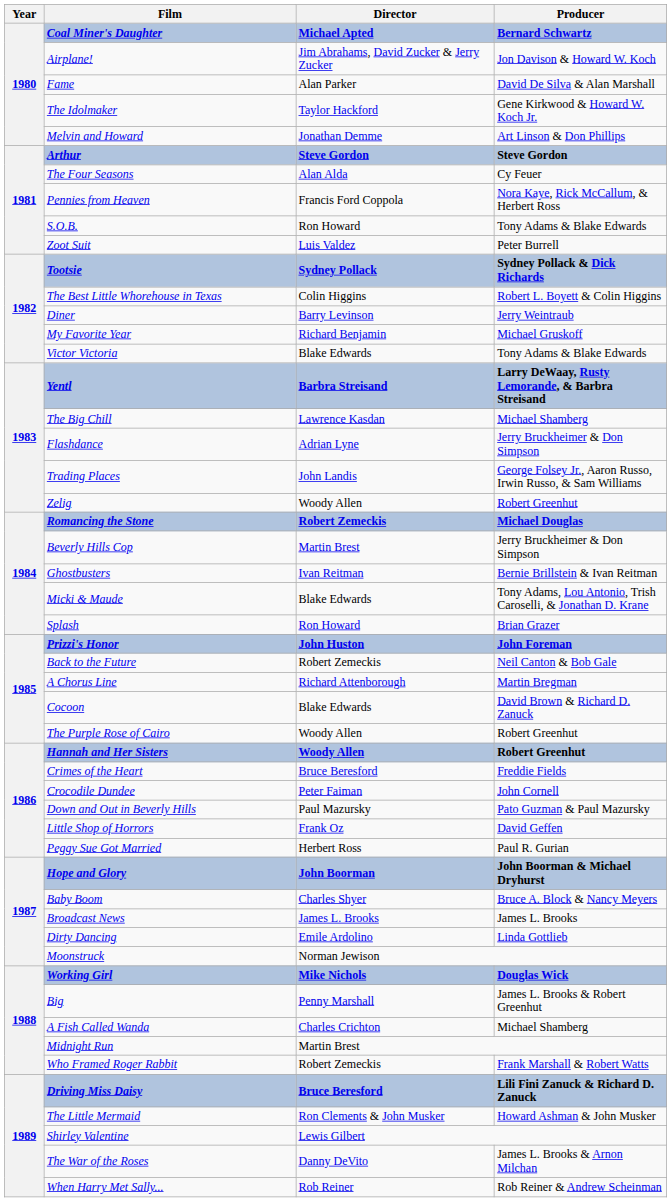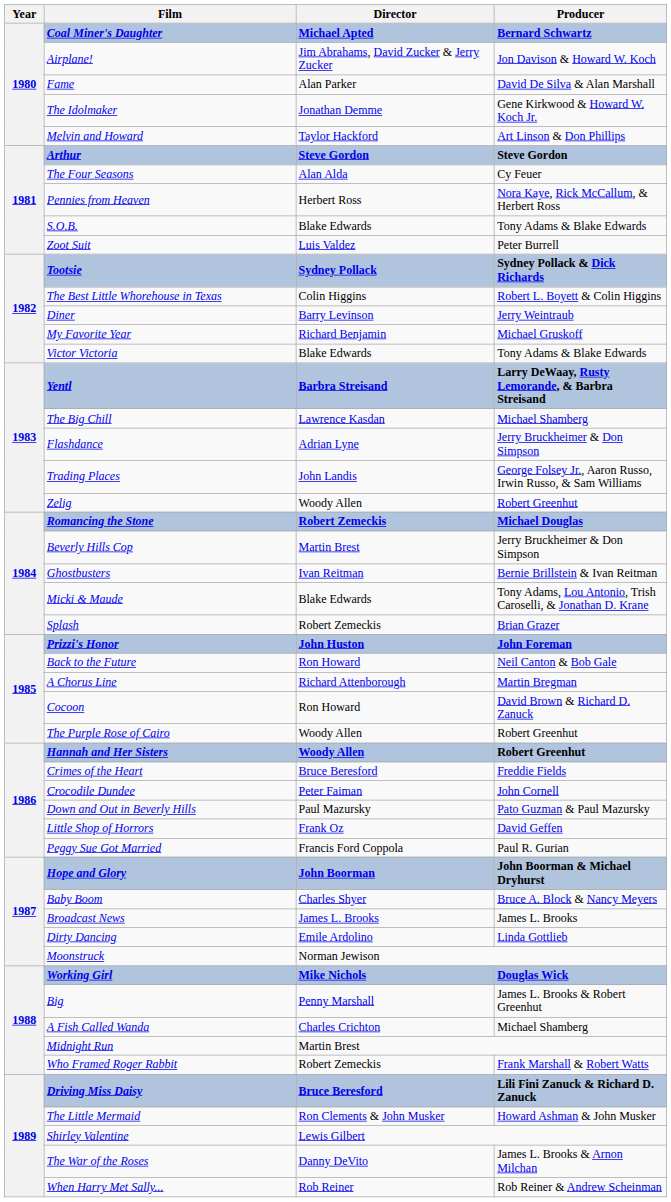 <table class="wikitable sortable" style="width:100%; text-align:left">
 <tr>
 <th style="width:6%;">Year</th>
 <th style="width:38%;">Film</th>
 <th style="width:30%;">Director</th>
 <th style="width:30%;">Producer</th>
 </tr>
 <tr>
 <th rowspan="5" style="text-align:center;"><a href='#'>1980</a></th>
 <td style="background:#b0c4de; text-align:left;"><strong><em><a href='#'>Coal Miner's Daughter</a></em></strong></td>
 <td style="background:#B0C4DE;"><strong><a href='#'>Michael Apted</a></strong></td>
 <td style="background:#B0C4DE;"><strong><a href='#'>Bernard Schwartz</a></strong></td>
 </tr>
 <tr>
 <td style="text-align:left;"><em><a href='#'>Airplane!</a></em></td>
 <td><a href='#'>Jim Abrahams</a>, <a href='#'>David Zucker</a> & <a href='#'>Jerry Zucker</a></td>
 <td><a href='#'>Jon Davison</a> & <a href='#'>Howard W. Koch</a></td>
 </tr>
 <tr>
 <td style="text-align:left;"><em><a href='#'>Fame</a></em></td>
 <td>Alan Parker</td>
 <td><a href='#'>David De Silva</a> & Alan Marshall</td>
 </tr>
 <tr>
 <td style="text-align:left;"><em><a href='#'>The Idolmaker</a></em></td>
-<td><a href='#'>Taylor Hackford</a></td>
+<td><a href='#'>Jonathan Demme</a></td>
 <td>Gene Kirkwood & <a href='#'>Howard W. Koch Jr.</a></td>
 </tr>
 <tr>
 <td style="text-align:left;"><em><a href='#'>Melvin and Howard</a></em></td>
-<td><a href='#'>Jonathan Demme</a></td>
+<td><a href='#'>Taylor Hackford</a></td>
 <td><a href='#'>Art Linson</a> & <a href='#'>Don Phillips</a></td>
 </tr>
 <tr>
 <th rowspan="5" style="text-align:center;"><a href='#'>1981</a></th>
 <td style="background:#b0c4de; text-align:left;"><strong><em><a href='#'>Arthur</a></em></strong></td>
 <td style="background:#B0C4DE;"><strong><a href='#'>Steve Gordon</a></strong></td>
 <td style="background:#B0C4DE;"><strong>Steve Gordon</strong></td>
 </tr>
 <tr>
 <td style="text-align:left;"><em><a href='#'>The Four Seasons</a></em></td>
 <td><a href='#'>Alan Alda</a></td>
 <td>Cy Feuer</td>
 </tr>
 <tr>
 <td style="text-align:left;"><em><a href='#'>Pennies from Heaven</a></em></td>
-<td>Francis Ford Coppola</td>
+<td>Herbert Ross</td>
 <td><a href='#'>Nora Kaye</a>, <a href='#'>Rick McCallum</a>, & Herbert Ross</td>
 </tr>
 <tr>
 <td style="text-align:left;"><em><a href='#'>S.O.B.</a></em></td>
-<td>Ron Howard</td>
+<td>Blake Edwards</td>
 <td>Tony Adams & Blake Edwards</td>
 </tr>
 <tr>
 <td style="text-align:left;"><em><a href='#'>Zoot Suit</a></em></td>
 <td><a href='#'>Luis Valdez</a></td>
 <td>Peter Burrell</td>
 </tr>
 <tr>
 <th rowspan="5" style="text-align:center;"><a href='#'>1982</a></th>
 <td style="background:#b0c4de; text-align:left;"><strong><em><a href='#'>Tootsie</a></em></strong></td>
 <td style="background:#B0C4DE;"><strong><a href='#'>Sydney Pollack</a></strong></td>
 <td style="background:#B0C4DE;"><strong>Sydney Pollack & <a href='#'>Dick Richards</a></strong></td>
 </tr>
 <tr>
 <td style="text-align:left;"><em><a href='#'>The Best Little Whorehouse in Texas</a></em></td>
 <td>Colin Higgins</td>
 <td><a href='#'>Robert L. Boyett</a> & Colin Higgins</td>
 </tr>
 <tr>
 <td style="text-align:left;"><em><a href='#'>Diner</a></em></td>
 <td><a href='#'>Barry Levinson</a></td>
 <td><a href='#'>Jerry Weintraub</a></td>
 </tr>
 <tr>
 <td style="text-align:left;"><em><a href='#'>My Favorite Year</a></em></td>
 <td><a href='#'>Richard Benjamin</a></td>
 <td><a href='#'>Michael Gruskoff</a></td>
 </tr>
 <tr>
 <td style="text-align:left;"><em><a href='#'>Victor Victoria</a></em></td>
 <td>Blake Edwards</td>
 <td>Tony Adams & Blake Edwards</td>
 </tr>
 <tr>
 <th rowspan="5" style="text-align:center;"><a href='#'>1983</a></th>
 <td style="background:#b0c4de; text-align:left;"><strong><em><a href='#'>Yentl</a></em></strong></td>
 <td style="background:#B0C4DE;"><strong><a href='#'>Barbra Streisand</a></strong></td>
 <td style="background:#B0C4DE;"><strong>Larry DeWaay, <a href='#'>Rusty Lemorande</a>, & Barbra Streisand</strong></td>
 </tr>
 <tr>
 <td style="text-align:left;"><em><a href='#'>The Big Chill</a></em></td>
 <td><a href='#'>Lawrence Kasdan</a></td>
 <td><a href='#'>Michael Shamberg</a></td>
 </tr>
 <tr>
 <td style="text-align:left;"><em><a href='#'>Flashdance</a></em></td>
 <td><a href='#'>Adrian Lyne</a></td>
 <td><a href='#'>Jerry Bruckheimer</a> & <a href='#'>Don Simpson</a></td>
 </tr>
 <tr>
 <td style="text-align:left;"><em><a href='#'>Trading Places</a></em></td>
 <td><a href='#'>John Landis</a></td>
 <td><a href='#'>George Folsey Jr.</a>, Aaron Russo, Irwin Russo, & Sam Williams</td>
 </tr>
 <tr>
 <td style="text-align:left;"><em><a href='#'>Zelig</a></em></td>
 <td>Woody Allen</td>
 <td><a href='#'>Robert Greenhut</a></td>
 </tr>
 <tr>
 <th rowspan="5" style="text-align:center;"><a href='#'>1984</a></th>
 <td style="background:#b0c4de; text-align:left;"><strong><em><a href='#'>Romancing the Stone</a></em></strong></td>
 <td style="background:#B0C4DE;"><strong><a href='#'>Robert Zemeckis</a></strong></td>
 <td style="background:#B0C4DE;"><strong><a href='#'>Michael Douglas</a></strong></td>
 </tr>
 <tr>
 <td style="text-align:left;"><em><a href='#'>Beverly Hills Cop</a></em></td>
 <td><a href='#'>Martin Brest</a></td>
 <td>Jerry Bruckheimer & Don Simpson</td>
 </tr>
 <tr>
 <td style="text-align:left;"><em><a href='#'>Ghostbusters</a></em></td>
 <td><a href='#'>Ivan Reitman</a></td>
 <td><a href='#'>Bernie Brillstein</a> & Ivan Reitman</td>
 </tr>
 <tr>
 <td style="text-align:left;"><em><a href='#'>Micki & Maude</a></em></td>
 <td>Blake Edwards</td>
 <td>Tony Adams, <a href='#'>Lou Antonio</a>, Trish Caroselli, & <a href='#'>Jonathan D. Krane</a></td>
 </tr>
 <tr>
 <td style="text-align:left;"><em><a href='#'>Splash</a></em></td>
-<td><a href='#'>Ron Howard</a></td>
+<td>Robert Zemeckis</td>
 <td><a href='#'>Brian Grazer</a></td>
 </tr>
 <tr>
 <th rowspan="5" style="text-align:center;"><a href='#'>1985</a></th>
 <td style="background:#b0c4de; text-align:left;"><strong><em><a href='#'>Prizzi's Honor</a></em></strong></td>
 <td style="background:#B0C4DE;"><strong><a href='#'>John Huston</a></strong></td>
 <td style="background:#B0C4DE;"><strong><a href='#'>John Foreman</a></strong></td>
 </tr>
 <tr>
 <td style="text-align:left;"><em><a href='#'>Back to the Future</a></em></td>
-<td>Robert Zemeckis</td>
+<td><a href='#'>Ron Howard</a></td>
 <td><a href='#'>Neil Canton</a> & <a href='#'>Bob Gale</a></td>
 </tr>
 <tr>
 <td style="text-align:left;"><em><a href='#'>A Chorus Line</a></em></td>
 <td><a href='#'>Richard Attenborough</a></td>
 <td><a href='#'>Martin Bregman</a></td>
 </tr>
 <tr>
 <td style="text-align:left;"><em><a href='#'>Cocoon</a></em></td>
-<td>Blake Edwards</td>
+<td>Ron Howard</td>
 <td><a href='#'>David Brown</a> & <a href='#'>Richard D. Zanuck</a></td>
 </tr>
 <tr>
 <td style="text-align:left;"><em><a href='#'>The Purple Rose of Cairo</a></em></td>
 <td>Woody Allen</td>
 <td>Robert Greenhut</td>
 </tr>
 <tr>
 <th rowspan="6" style="text-align:center;"><a href='#'>1986</a></th>
 <td style="background:#b0c4de; text-align:left;"><strong><em><a href='#'>Hannah and Her Sisters</a></em></strong></td>
 <td style="background:#B0C4DE;"><strong><a href='#'>Woody Allen</a></strong></td>
 <td style="background:#B0C4DE;"><strong>Robert Greenhut</strong></td>
 </tr>
 <tr>
 <td style="text-align:left;"><em><a href='#'>Crimes of the Heart</a></em></td>
 <td><a href='#'>Bruce Beresford</a></td>
 <td><a href='#'>Freddie Fields</a></td>
 </tr>
 <tr>
 <td style="text-align:left;"><em><a href='#'>Crocodile Dundee</a></em></td>
 <td><a href='#'>Peter Faiman</a></td>
 <td><a href='#'>John Cornell</a></td>
 </tr>
 <tr>
 <td style="text-align:left;"><em><a href='#'>Down and Out in Beverly Hills</a></em></td>
 <td>Paul Mazursky</td>
 <td><a href='#'>Pato Guzman</a> & Paul Mazursky</td>
 </tr>
 <tr>
 <td style="text-align:left;"><em><a href='#'>Little Shop of Horrors</a></em></td>
 <td><a href='#'>Frank Oz</a></td>
 <td><a href='#'>David Geffen</a></td>
 </tr>
 <tr>
 <td style="text-align:left;"><em><a href='#'>Peggy Sue Got Married</a></em></td>
-<td>Herbert Ross</td>
+<td>Francis Ford Coppola</td>
 <td>Paul R. Gurian</td>
 </tr>
 <tr>
 <th rowspan="5" style="text-align:center;"><a href='#'>1987</a></th>
 <td style="background:#b0c4de; text-align:left;"><strong><em><a href='#'>Hope and Glory</a></em></strong></td>
 <td style="background:#B0C4DE;"><strong><a href='#'>John Boorman</a></strong></td>
 <td style="background:#B0C4DE;"><strong>John Boorman & Michael Dryhurst</strong></td>
 </tr>
 <tr>
 <td style="text-align:left;"><em><a href='#'>Baby Boom</a></em></td>
 <td><a href='#'>Charles Shyer</a></td>
 <td><a href='#'>Bruce A. Block</a> & <a href='#'>Nancy Meyers</a></td>
 </tr>
 <tr>
 <td style="text-align:left;"><em><a href='#'>Broadcast News</a></em></td>
 <td><a href='#'>James L. Brooks</a></td>
 <td>James L. Brooks</td>
 </tr>
 <tr>
 <td style="text-align:left;"><em><a href='#'>Dirty Dancing</a></em></td>
 <td><a href='#'>Emile Ardolino</a></td>
 <td><a href='#'>Linda Gottlieb</a></td>
 </tr>
 <tr>
 <td style="text-align:left;"><em><a href='#'>Moonstruck</a></em></td>
 <td colspan="2">Norman Jewison</td>
 </tr>
 <tr>
 <th rowspan="5" style="text-align:center;"><a href='#'>1988</a></th>
 <td style="background:#b0c4de; text-align:left;"><strong><em><a href='#'>Working Girl</a></em></strong></td>
 <td style="background:#B0C4DE;"><strong><a href='#'>Mike Nichols</a></strong></td>
 <td style="background:#B0C4DE;"><strong><a href='#'>Douglas Wick</a></strong></td>
 </tr>
 <tr>
 <td style="text-align:left;"><em><a href='#'>Big</a></em></td>
 <td><a href='#'>Penny Marshall</a></td>
 <td>James L. Brooks & Robert Greenhut</td>
 </tr>
 <tr>
 <td style="text-align:left;"><em><a href='#'>A Fish Called Wanda</a></em></td>
 <td><a href='#'>Charles Crichton</a></td>
 <td>Michael Shamberg</td>
 </tr>
 <tr>
 <td style="text-align:left;"><em><a href='#'>Midnight Run</a></em></td>
 <td colspan="2">Martin Brest</td>
 </tr>
 <tr>
 <td style="text-align:left;"><em><a href='#'>Who Framed Roger Rabbit</a></em></td>
 <td>Robert Zemeckis</td>
 <td><a href='#'>Frank Marshall</a> & <a href='#'>Robert Watts</a></td>
 </tr>
 <tr>
 <th rowspan="5" style="text-align:center;"><a href='#'>1989</a></th>
 <td style="background:#b0c4de; text-align:left;"><strong><em><a href='#'>Driving Miss Daisy</a></em></strong></td>
 <td style="background:#B0C4DE;"><strong><a href='#'>Bruce Beresford</a></strong></td>
 <td style="background:#B0C4DE;"><strong>Lili Fini Zanuck & Richard D. Zanuck</strong></td>
 </tr>
 <tr>
 <td style="text-align:left;"><em><a href='#'>The Little Mermaid</a></em></td>
 <td><a href='#'>Ron Clements</a> & <a href='#'>John Musker</a></td>
 <td><a href='#'>Howard Ashman</a> & John Musker</td>
 </tr>
 <tr>
 <td style="text-align:left;"><em><a href='#'>Shirley Valentine</a></em></td>
 <td colspan="2"><a href='#'>Lewis Gilbert</a></td>
 </tr>
 <tr>
 <td style="text-align:left;"><em><a href='#'>The War of the Roses</a></em></td>
 <td><a href='#'>Danny DeVito</a></td>
 <td>James L. Brooks & <a href='#'>Arnon Milchan</a></td>
 </tr>
 <tr>
 <td style="text-align:left;"><em><a href='#'>When Harry Met Sally...</a></em></td>
 <td><a href='#'>Rob Reiner</a></td>
 <td>Rob Reiner & <a href='#'>Andrew Scheinman</a></td>
 </tr>
 </table>
